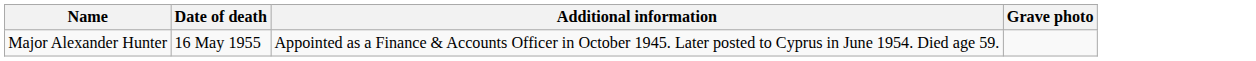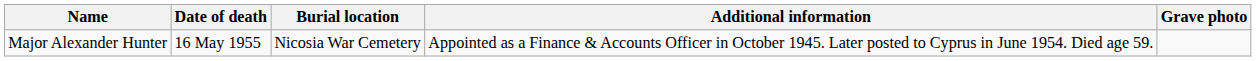 <table class="wikitable">
 <tr>
 <th>Name</th>
 <th>Date of death</th>
+<th>Burial location</th>
 <th>Additional information</th>
 <th>Grave photo</th>
 </tr>
 <tr>
 <td>Major Alexander Hunter</td>
 <td>16 May 1955</td>
+<td>Nicosia War Cemetery</td>
 <td>Appointed as a Finance & Accounts Officer in October 1945. Later posted to Cyprus in June 1954. Died age 59.</td>
 <td></td>
 </tr>
 </table>
